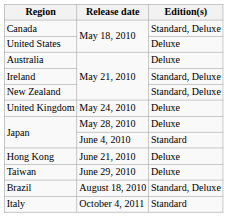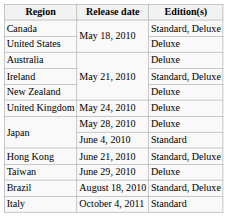 <table class="wikitable">
 <tr>
 <th>Region</th>
 <th>Release date</th>
 <th>Edition(s)</th>
 </tr>
 <tr>
 <td>Canada</td>
 <td rowspan="2">May 18, 2010</td>
 <td>Standard, Deluxe</td>
 </tr>
 <tr>
 <td>United States</td>
 <td>Deluxe</td>
 </tr>
 <tr>
 <td>Australia</td>
 <td rowspan="3">May 21, 2010</td>
 <td>Deluxe</td>
 </tr>
 <tr>
 <td>Ireland</td>
 <td>Standard, Deluxe</td>
 </tr>
 <tr>
 <td>New Zealand</td>
-<td>Standard, Deluxe</td>
+<td>Deluxe</td>
 </tr>
 <tr>
 <td>United Kingdom</td>
 <td>May 24, 2010</td>
 <td>Deluxe</td>
 </tr>
 <tr>
 <td rowspan="2">Japan</td>
 <td>May 28, 2010</td>
 <td>Deluxe</td>
 </tr>
 <tr>
 <td>June 4, 2010</td>
 <td>Standard</td>
 </tr>
 <tr>
 <td>Hong Kong</td>
 <td>June 21, 2010</td>
-<td>Deluxe</td>
+<td>Standard, Deluxe</td>
 </tr>
 <tr>
 <td>Taiwan</td>
 <td>June 29, 2010</td>
 <td>Deluxe</td>
 </tr>
 <tr>
 <td>Brazil</td>
 <td>August 18, 2010</td>
 <td>Standard, Deluxe</td>
 </tr>
 <tr>
 <td>Italy</td>
 <td>October 4, 2011</td>
 <td>Standard</td>
 </tr>
 </table>
